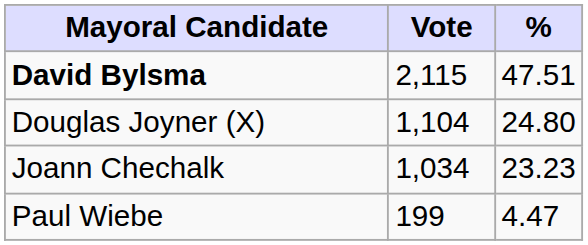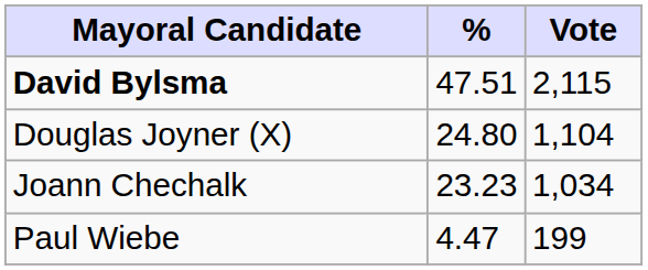 <table class="wikitable">
 <tr>
 <th style="background:#ddf; width:200px;">Mayoral Candidate</th>
+<th style="background:#ddf; width:30px;">%</th>
 <th style="background:#ddf; width:50px;">Vote</th>
-<th style="background:#ddf; width:30px;">%</th>
 </tr>
 <tr>
 <td><strong>David Bylsma</strong></td>
+<td>47.51</td>
 <td>2,115</td>
-<td>47.51</td>
 </tr>
 <tr>
 <td>Douglas Joyner (X)</td>
+<td>24.80</td>
 <td>1,104</td>
-<td>24.80</td>
 </tr>
 <tr>
 <td>Joann Chechalk</td>
+<td>23.23</td>
 <td>1,034</td>
-<td>23.23</td>
 </tr>
 <tr>
 <td>Paul Wiebe</td>
+<td>4.47</td>
 <td>199</td>
-<td>4.47</td>
 </tr>
 </table>
